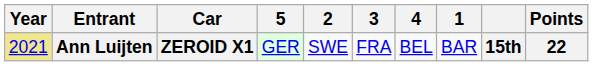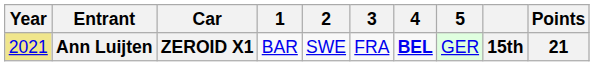 <table class="wikitable" style="text-align:center; font-size:90%">
 <tr>
 <th>Year</th>
 <th>Entrant</th>
 <th>Car</th>
-<th>5</th>
+<th>1</th>
 <th>2</th>
 <th>3</th>
 <th>4</th>
-<th>1</th>
+<th>5</th>
 <th></th>
 <th>Points</th>
 </tr>
 <tr>
 <td style="background: khaki;"><a href='#'>2021</a></td>
 <th>Ann Luijten</th>
 <th>ZEROID X1</th>
-<td style="background:#DFFFDF;"><a href='#'>GER</a><br></td>
+<td style="background:#;"><a href='#'>BAR</a></td>
 <td style="background:#;"><a href='#'>SWE</a></td>
 <td style="background:#;"><a href='#'>FRA</a></td>
-<td style="background:#"><a href='#'>BEL</a></td>
-<td style="background:#;"><a href='#'>BAR</a></td>
+<td style="background:#"><strong><a href='#'>BEL</a></strong></td>
+<td style="background:#DFFFDF;"><a href='#'>GER</a><br></td>
 <th>15th</th>
-<th>22</th>
+<th>21</th>
 </tr>
 </table>
